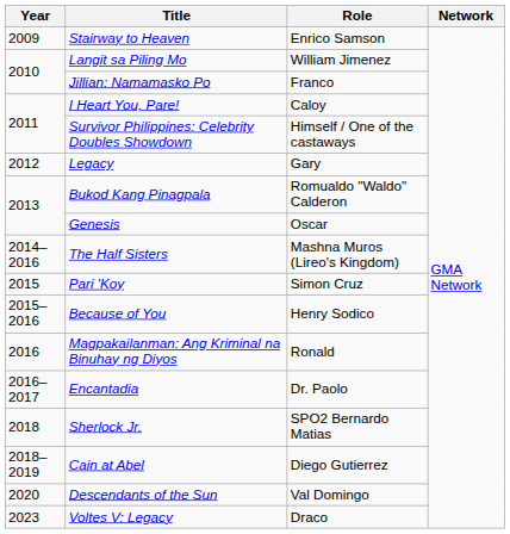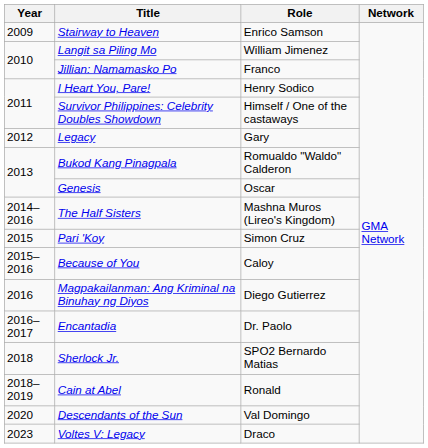 <table class="wikitable sortable" width =65%>
 <tr>
 <th>Year</th>
 <th>Title</th>
 <th>Role</th>
 <th>Network</th>
 </tr>
 <tr>
 <td>2009</td>
 <td><em><a href='#'>Stairway to Heaven</a></em></td>
 <td>Enrico Samson</td>
 <td rowspan="17"><a href='#'>GMA Network</a></td>
 </tr>
 <tr>
 <td rowspan="2">2010</td>
 <td><em><a href='#'>Langit sa Piling Mo</a></em></td>
 <td>William Jimenez</td>
 </tr>
 <tr>
 <td><em><a href='#'>Jillian: Namamasko Po</a></em></td>
 <td>Franco</td>
 </tr>
 <tr>
 <td rowspan="2">2011</td>
 <td><em><a href='#'>I Heart You, Pare!</a></em></td>
-<td>Caloy</td>
+<td>Henry Sodico</td>
 </tr>
 <tr>
 <td><em><a href='#'>Survivor Philippines: Celebrity Doubles Showdown</a></em></td>
 <td>Himself / One of the castaways</td>
 </tr>
 <tr>
 <td>2012</td>
 <td><em><a href='#'>Legacy</a></em></td>
 <td>Gary</td>
 </tr>
 <tr>
 <td rowspan="2">2013</td>
 <td><em><a href='#'>Bukod Kang Pinagpala</a></em></td>
 <td>Romualdo "Waldo" Calderon</td>
 </tr>
 <tr>
 <td><em><a href='#'>Genesis</a></em></td>
 <td>Oscar</td>
 </tr>
 <tr>
 <td>2014–2016</td>
 <td><em><a href='#'>The Half Sisters</a></em></td>
 <td>Mashna Muros (Lireo's Kingdom)</td>
 </tr>
 <tr>
 <td>2015</td>
 <td><em><a href='#'>Pari 'Koy</a></em></td>
 <td>Simon Cruz</td>
 </tr>
 <tr>
 <td>2015–2016</td>
 <td><em><a href='#'>Because of You</a></em></td>
-<td>Henry Sodico</td>
+<td>Caloy</td>
 </tr>
 <tr>
 <td>2016</td>
 <td><em><a href='#'>Magpakailanman: Ang Kriminal na Binuhay ng Diyos</a></em></td>
-<td>Ronald</td>
+<td>Diego Gutierrez</td>
 </tr>
 <tr>
 <td>2016–2017</td>
 <td><em><a href='#'>Encantadia</a></em></td>
 <td>Dr. Paolo</td>
 </tr>
 <tr>
 <td>2018</td>
 <td><em><a href='#'>Sherlock Jr.</a></em></td>
 <td>SPO2 Bernardo Matias</td>
 </tr>
 <tr>
 <td>2018–2019</td>
 <td><em><a href='#'>Cain at Abel</a></em></td>
-<td>Diego Gutierrez</td>
+<td>Ronald</td>
 </tr>
 <tr>
 <td>2020</td>
 <td><em><a href='#'>Descendants of the Sun</a></em></td>
 <td>Val Domingo</td>
 </tr>
 <tr>
 <td>2023</td>
 <td><em><a href='#'>Voltes V: Legacy</a></em></td>
 <td>Draco</td>
 </tr>
 </table>
